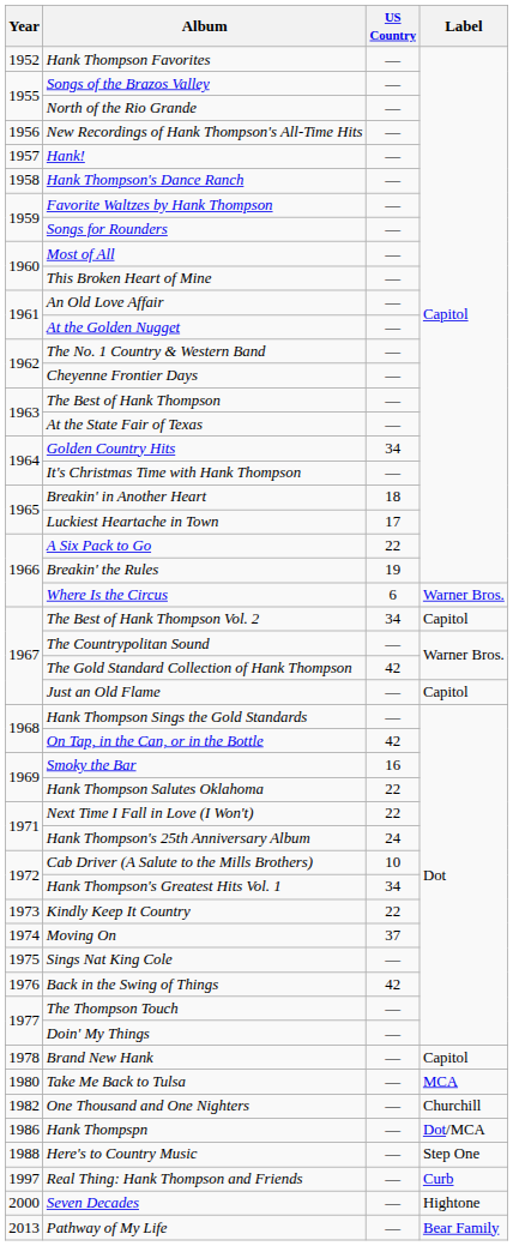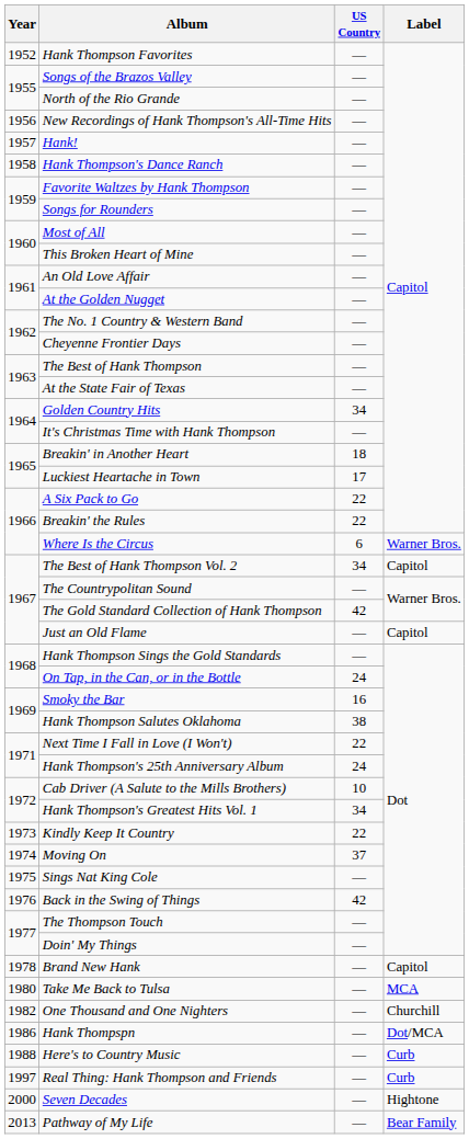 <table class="wikitable">
 <tr>
 <th>Year</th>
 <th>Album</th>
 <th style="width:45px;"><small><a href='#'>US Country</a></small></th>
 <th>Label</th>
 </tr>
 <tr>
 <td>1952</td>
 <td><em>Hank Thompson Favorites</em></td>
 <td style="text-align:center;">—</td>
 <td rowspan="22"><a href='#'>Capitol</a></td>
 </tr>
 <tr>
 <td rowspan="2">1955</td>
 <td><em><a href='#'>Songs of the Brazos Valley</a></em></td>
 <td style="text-align:center;">—</td>
 </tr>
 <tr>
 <td><em>North of the Rio Grande</em></td>
 <td style="text-align:center;">—</td>
 </tr>
 <tr>
 <td>1956</td>
 <td><em>New Recordings of Hank Thompson's All-Time Hits</em></td>
 <td style="text-align:center;">—</td>
 </tr>
 <tr>
 <td>1957</td>
 <td><em><a href='#'>Hank!</a></em></td>
 <td style="text-align:center;">—</td>
 </tr>
 <tr>
 <td>1958</td>
 <td><em><a href='#'>Hank Thompson's Dance Ranch</a></em></td>
 <td style="text-align:center;">—</td>
 </tr>
 <tr>
 <td rowspan="2">1959</td>
 <td><em><a href='#'>Favorite Waltzes by Hank Thompson</a></em></td>
 <td style="text-align:center;">—</td>
 </tr>
 <tr>
 <td><em><a href='#'>Songs for Rounders</a></em></td>
 <td style="text-align:center;">—</td>
 </tr>
 <tr>
 <td rowspan="2">1960</td>
 <td><em><a href='#'>Most of All</a></em></td>
 <td style="text-align:center;">—</td>
 </tr>
 <tr>
 <td><em>This Broken Heart of Mine</em></td>
 <td style="text-align:center;">—</td>
 </tr>
 <tr>
 <td rowspan="2">1961</td>
 <td><em>An Old Love Affair</em></td>
 <td style="text-align:center;">—</td>
 </tr>
 <tr>
 <td><em><a href='#'>At the Golden Nugget</a></em></td>
 <td style="text-align:center;">—</td>
 </tr>
 <tr>
 <td rowspan="2">1962</td>
 <td><em>The No. 1 Country & Western Band</em></td>
 <td style="text-align:center;">—</td>
 </tr>
 <tr>
 <td><em>Cheyenne Frontier Days</em></td>
 <td style="text-align:center;">—</td>
 </tr>
 <tr>
 <td rowspan="2">1963</td>
 <td><em>The Best of Hank Thompson</em></td>
 <td style="text-align:center;">—</td>
 </tr>
 <tr>
 <td><em>At the State Fair of Texas</em></td>
 <td style="text-align:center;">—</td>
 </tr>
 <tr>
 <td rowspan="2">1964</td>
 <td><em><a href='#'>Golden Country Hits</a></em></td>
 <td style="text-align:center;">34</td>
 </tr>
 <tr>
 <td><em>It's Christmas Time with Hank Thompson</em></td>
 <td style="text-align:center;">—</td>
 </tr>
 <tr>
 <td rowspan="2">1965</td>
 <td><em>Breakin' in Another Heart</em></td>
 <td style="text-align:center;">18</td>
 </tr>
 <tr>
 <td><em>Luckiest Heartache in Town</em></td>
 <td style="text-align:center;">17</td>
 </tr>
 <tr>
 <td rowspan="3">1966</td>
 <td><em><a href='#'>A Six Pack to Go</a></em></td>
 <td style="text-align:center;">22</td>
 </tr>
 <tr>
 <td><em>Breakin' the Rules</em></td>
-<td style="text-align:center;">19</td>
+<td style="text-align:center;">22</td>
 </tr>
 <tr>
 <td><em><a href='#'>Where Is the Circus</a></em></td>
 <td style="text-align:center;">6</td>
 <td><a href='#'>Warner Bros.</a></td>
 </tr>
 <tr>
 <td rowspan="4">1967</td>
 <td><em>The Best of Hank Thompson Vol. 2</em></td>
 <td style="text-align:center;">34</td>
 <td>Capitol</td>
 </tr>
 <tr>
 <td><em>The Countrypolitan Sound</em></td>
 <td style="text-align:center;">—</td>
 <td rowspan="2">Warner Bros.</td>
 </tr>
 <tr>
 <td><em>The Gold Standard Collection of Hank Thompson</em></td>
 <td style="text-align:center;">42</td>
 </tr>
 <tr>
 <td><em>Just an Old Flame</em></td>
 <td style="text-align:center;">—</td>
 <td>Capitol</td>
 </tr>
 <tr>
 <td rowspan="2">1968</td>
 <td><em>Hank Thompson Sings the Gold Standards</em></td>
 <td style="text-align:center;">—</td>
 <td rowspan="14">Dot</td>
 </tr>
 <tr>
 <td><em><a href='#'>On Tap, in the Can, or in the Bottle</a></em></td>
-<td style="text-align:center;">42</td>
+<td style="text-align:center;">24</td>
 </tr>
 <tr>
 <td rowspan="2">1969</td>
 <td><em><a href='#'>Smoky the Bar</a></em></td>
 <td style="text-align:center;">16</td>
 </tr>
 <tr>
 <td><em>Hank Thompson Salutes Oklahoma</em></td>
-<td style="text-align:center;">22</td>
+<td style="text-align:center;">38</td>
 </tr>
 <tr>
 <td rowspan="2">1971</td>
 <td><em>Next Time I Fall in Love (I Won't)</em></td>
 <td style="text-align:center;">22</td>
 </tr>
 <tr>
 <td><em>Hank Thompson's 25th Anniversary Album</em></td>
 <td style="text-align:center;">24</td>
 </tr>
 <tr>
 <td rowspan="2">1972</td>
 <td><em>Cab Driver (A Salute to the Mills Brothers)</em></td>
 <td style="text-align:center;">10</td>
 </tr>
 <tr>
 <td><em>Hank Thompson's Greatest Hits Vol. 1</em></td>
 <td style="text-align:center;">34</td>
 </tr>
 <tr>
 <td>1973</td>
 <td><em>Kindly Keep It Country</em></td>
 <td style="text-align:center;">22</td>
 </tr>
 <tr>
 <td>1974</td>
 <td><em>Moving On</em></td>
 <td style="text-align:center;">37</td>
 </tr>
 <tr>
 <td>1975</td>
 <td><em>Sings Nat King Cole</em></td>
 <td style="text-align:center;">—</td>
 </tr>
 <tr>
 <td>1976</td>
 <td><em>Back in the Swing of Things</em></td>
 <td style="text-align:center;">42</td>
 </tr>
 <tr>
 <td rowspan="2">1977</td>
 <td><em>The Thompson Touch</em></td>
 <td style="text-align:center;">—</td>
 </tr>
 <tr>
 <td><em>Doin' My Things</em></td>
 <td style="text-align:center;">—</td>
 </tr>
 <tr>
 <td>1978</td>
 <td><em>Brand New Hank</em></td>
 <td style="text-align:center;">—</td>
 <td>Capitol</td>
 </tr>
 <tr>
 <td>1980</td>
 <td><em>Take Me Back to Tulsa</em></td>
 <td style="text-align:center;">—</td>
 <td><a href='#'>MCA</a></td>
 </tr>
 <tr>
 <td>1982</td>
 <td><em>One Thousand and One Nighters</em></td>
 <td style="text-align:center;">—</td>
 <td>Churchill</td>
 </tr>
 <tr>
 <td>1986</td>
 <td><em>Hank Thompspn</em></td>
 <td style="text-align:center;">—</td>
 <td><a href='#'>Dot</a>/MCA</td>
 </tr>
 <tr>
 <td>1988</td>
 <td><em>Here's to Country Music</em></td>
 <td style="text-align:center;">—</td>
-<td>Step One</td>
+<td><a href='#'>Curb</a></td>
 </tr>
 <tr>
 <td>1997</td>
 <td><em>Real Thing: Hank Thompson and Friends</em></td>
 <td style="text-align:center;">—</td>
 <td><a href='#'>Curb</a></td>
 </tr>
 <tr>
 <td>2000</td>
 <td><em><a href='#'>Seven Decades</a></em></td>
 <td style="text-align:center;">—</td>
 <td>Hightone</td>
 </tr>
 <tr>
 <td>2013</td>
 <td><em>Pathway of My Life</em></td>
 <td style="text-align:center;">—</td>
 <td><a href='#'>Bear Family</a></td>
 </tr>
 </table>
